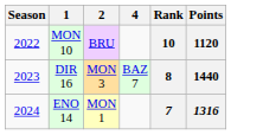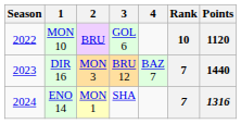 <table class="wikitable" style="text-align:center;">
 <tr>
 <th>Season</th>
 <th>1</th>
 <th>2</th>
+<th>3</th>
 <th>4</th>
 <th>Rank</th>
 <th>Points</th>
 </tr>
 <tr>
 <td><a href='#'>2022</a></td>
 <td bgcolor="#dfffdf"><a href='#'>MON</a><br>10</td>
 <td bgcolor="#efcfff"><a href='#'>BRU</a><br></td>
+<td bgcolor="#dfffdf"><a href='#'>GOL</a><br>6</td>
 <td></td>
 <th>10</th>
 <th>1120</th>
 </tr>
 <tr>
 <td><a href='#'>2023</a></td>
 <td bgcolor="#dfffdf"><a href='#'>DIR</a><br>16</td>
 <td bgcolor="#ffdf9f"><a href='#'>MON</a><br>3</td>
+<td bgcolor="#ffdf9f"><a href='#'>BRU</a><br>12</td>
 <td bgcolor="#dfffdf"><a href='#'>BAZ</a><br>7</td>
-<th>8</th>
+<th>7</th>
 <th>1440</th>
 </tr>
 <tr>
 <td><a href='#'>2024</a></td>
 <td bgcolor="#dfffdf"><a href='#'>ENO</a><br>14</td>
 <td bgcolor="#ffffbf"><a href='#'>MON</a><br>1</td>
+<td><a href='#'>SHA</a><br> </td>
 <td></td>
 <th><em>7</em></th>
 <th><em>1316</em></th>
 </tr>
 </table>
